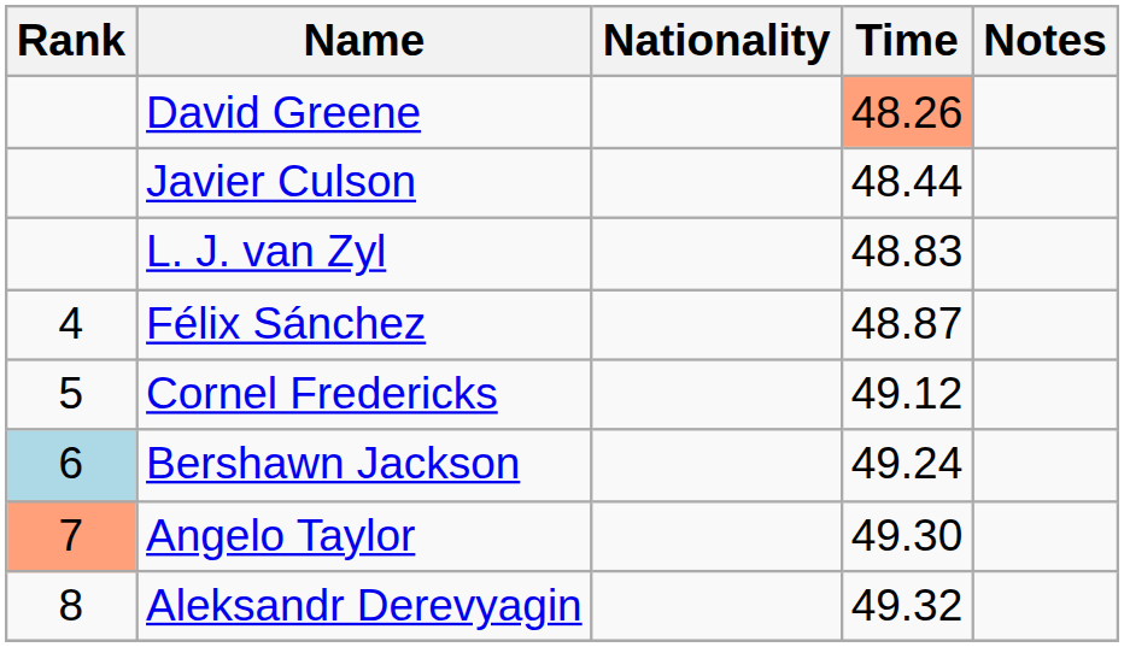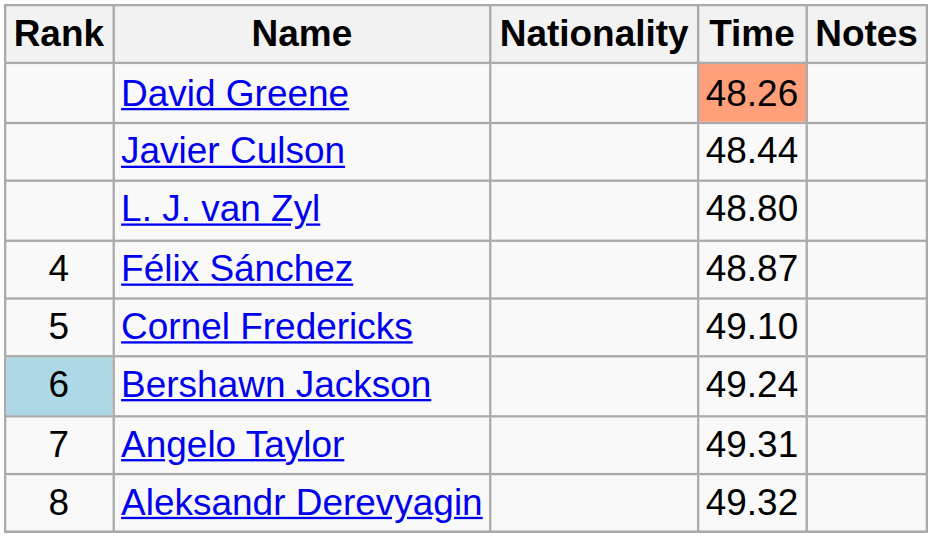 <table class="wikitable sortable" style="text-align:center">
 <tr>
 <th>Rank</th>
 <th>Name</th>
 <th>Nationality</th>
 <th>Time</th>
 <th>Notes</th>
 </tr>
 <tr>
 <td></td>
 <td align=left><a href='#'>David Greene</a></td>
 <td align=left></td>
 <td style="background: lightsalmon;">48.26</td>
 <td></td>
 </tr>
 <tr>
 <td></td>
 <td align=left><a href='#'>Javier Culson</a></td>
 <td align=left></td>
 <td>48.44</td>
 <td></td>
 </tr>
 <tr>
 <td></td>
 <td align=left><a href='#'>L. J. van Zyl</a></td>
 <td align=left></td>
-<td>48.83</td>
+<td>48.80</td>
 <td></td>
 </tr>
 <tr>
 <td>4</td>
 <td align=left><a href='#'>Félix Sánchez</a></td>
 <td align=left></td>
 <td>48.87</td>
 <td></td>
 </tr>
 <tr>
 <td>5</td>
 <td align=left><a href='#'>Cornel Fredericks</a></td>
 <td align=left></td>
-<td>49.12</td>
+<td>49.10</td>
 <td></td>
 </tr>
 <tr>
 <td style="background: lightblue;">6</td>
 <td align=left><a href='#'>Bershawn Jackson</a></td>
 <td align=left></td>
 <td>49.24</td>
 <td></td>
 </tr>
 <tr>
-<td style="background: lightsalmon;">7</td>
+<td>7</td>
 <td align=left><a href='#'>Angelo Taylor</a></td>
 <td align=left></td>
-<td>49.30</td>
+<td>49.31</td>
 <td></td>
 </tr>
 <tr>
 <td>8</td>
 <td align=left><a href='#'>Aleksandr Derevyagin</a></td>
 <td align=left></td>
 <td>49.32</td>
 <td></td>
 </tr>
 <tr>
 </tr>
 </table>
